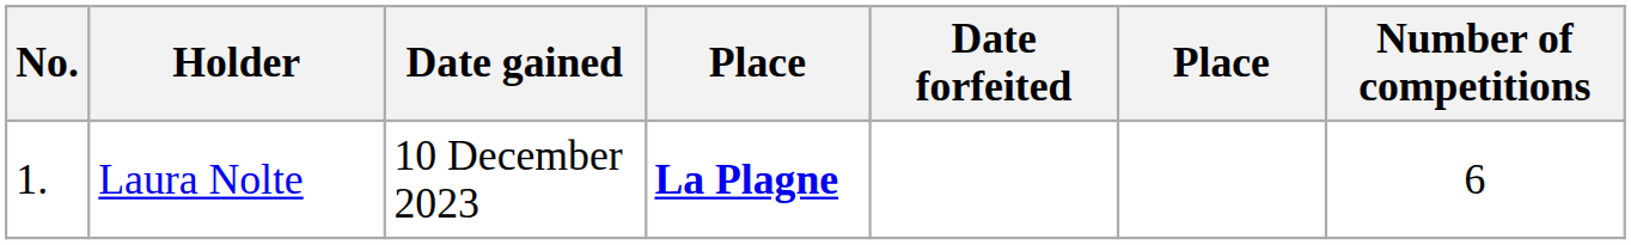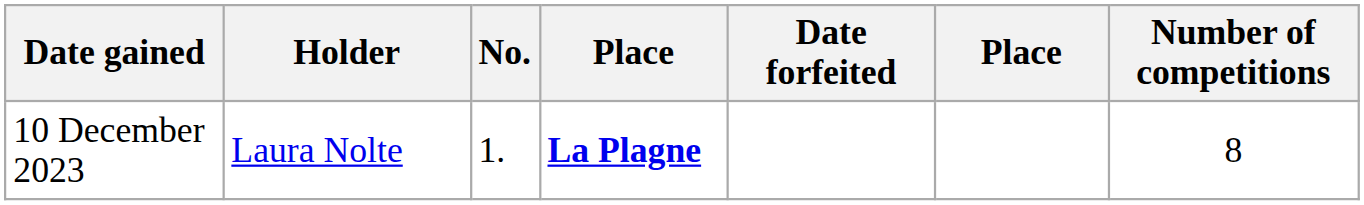 <table class="wikitable plainrowheaders" style="background:#fff; border:grey solid 1px; border-collapse:collapse;">
 <tr>
+<th style="width:9em;">Date gained</th>
+<th style="width:14em;">Holder</th>
 <th style="width:1em;">No.</th>
-<th style="width:14em;">Holder</th>
-<th style="width:9em;">Date gained</th>
 <th style="width:9em;">Place</th>
 <th style="width:9em;">Date forfeited</th>
 <th style="width:9em;">Place</th>
 <th style="width:9em;">Number of competitions</th>
 </tr>
 <tr>
+<td>10 December 2023</td>
+<td> <a href='#'>Laura Nolte</a></td>
 <td>1.</td>
-<td> <a href='#'>Laura Nolte</a></td>
-<td>10 December 2023</td>
 <td><strong> <a href='#'>La Plagne</a></strong></td>
 <td></td>
 <td></td>
-<td style="text-align:center">6</td>
+<td style="text-align:center">8</td>
 </tr>
 </table>
